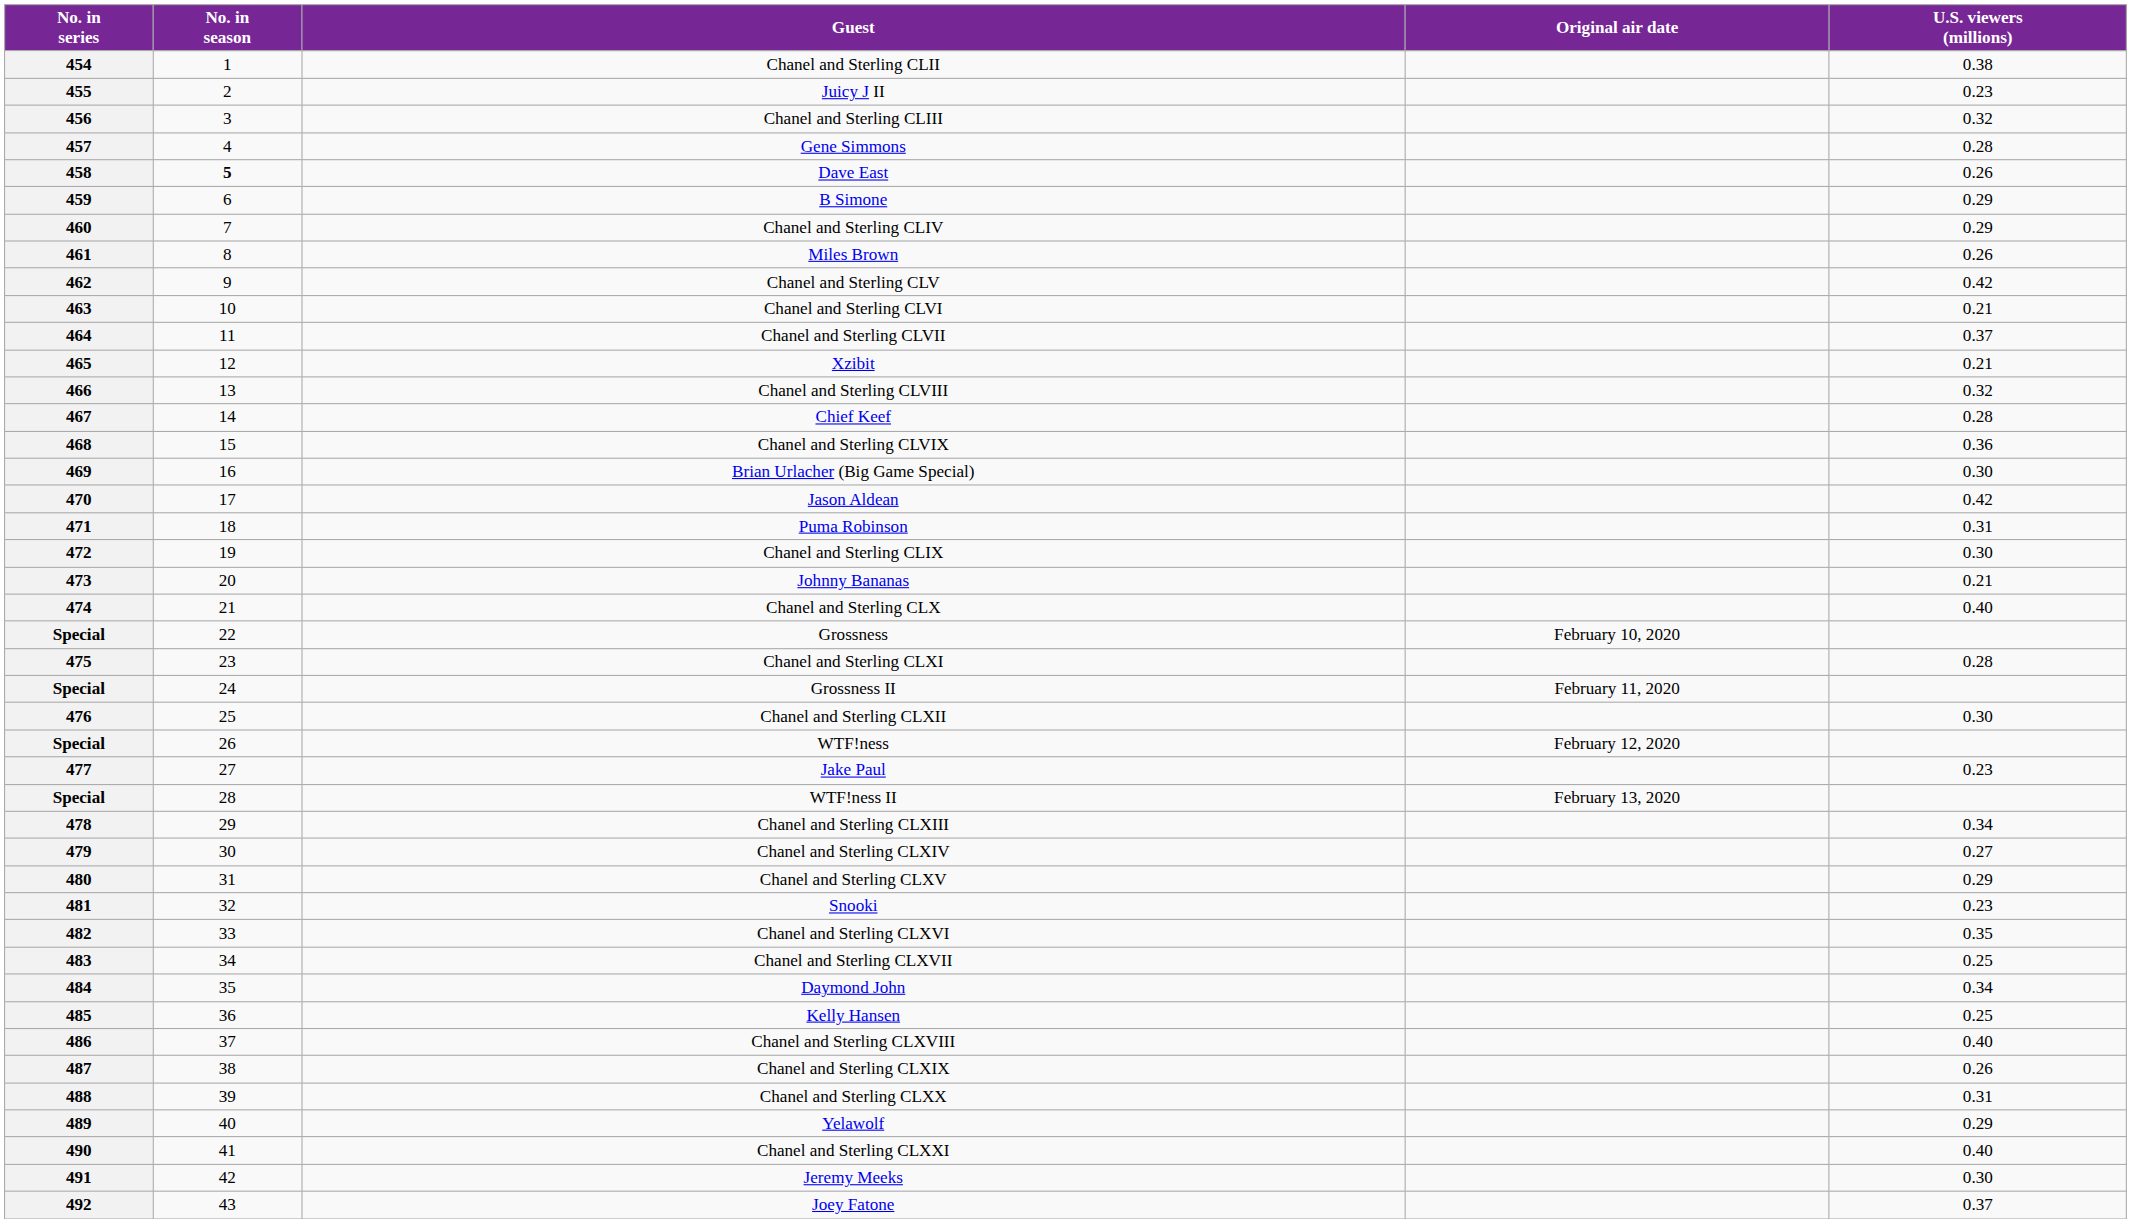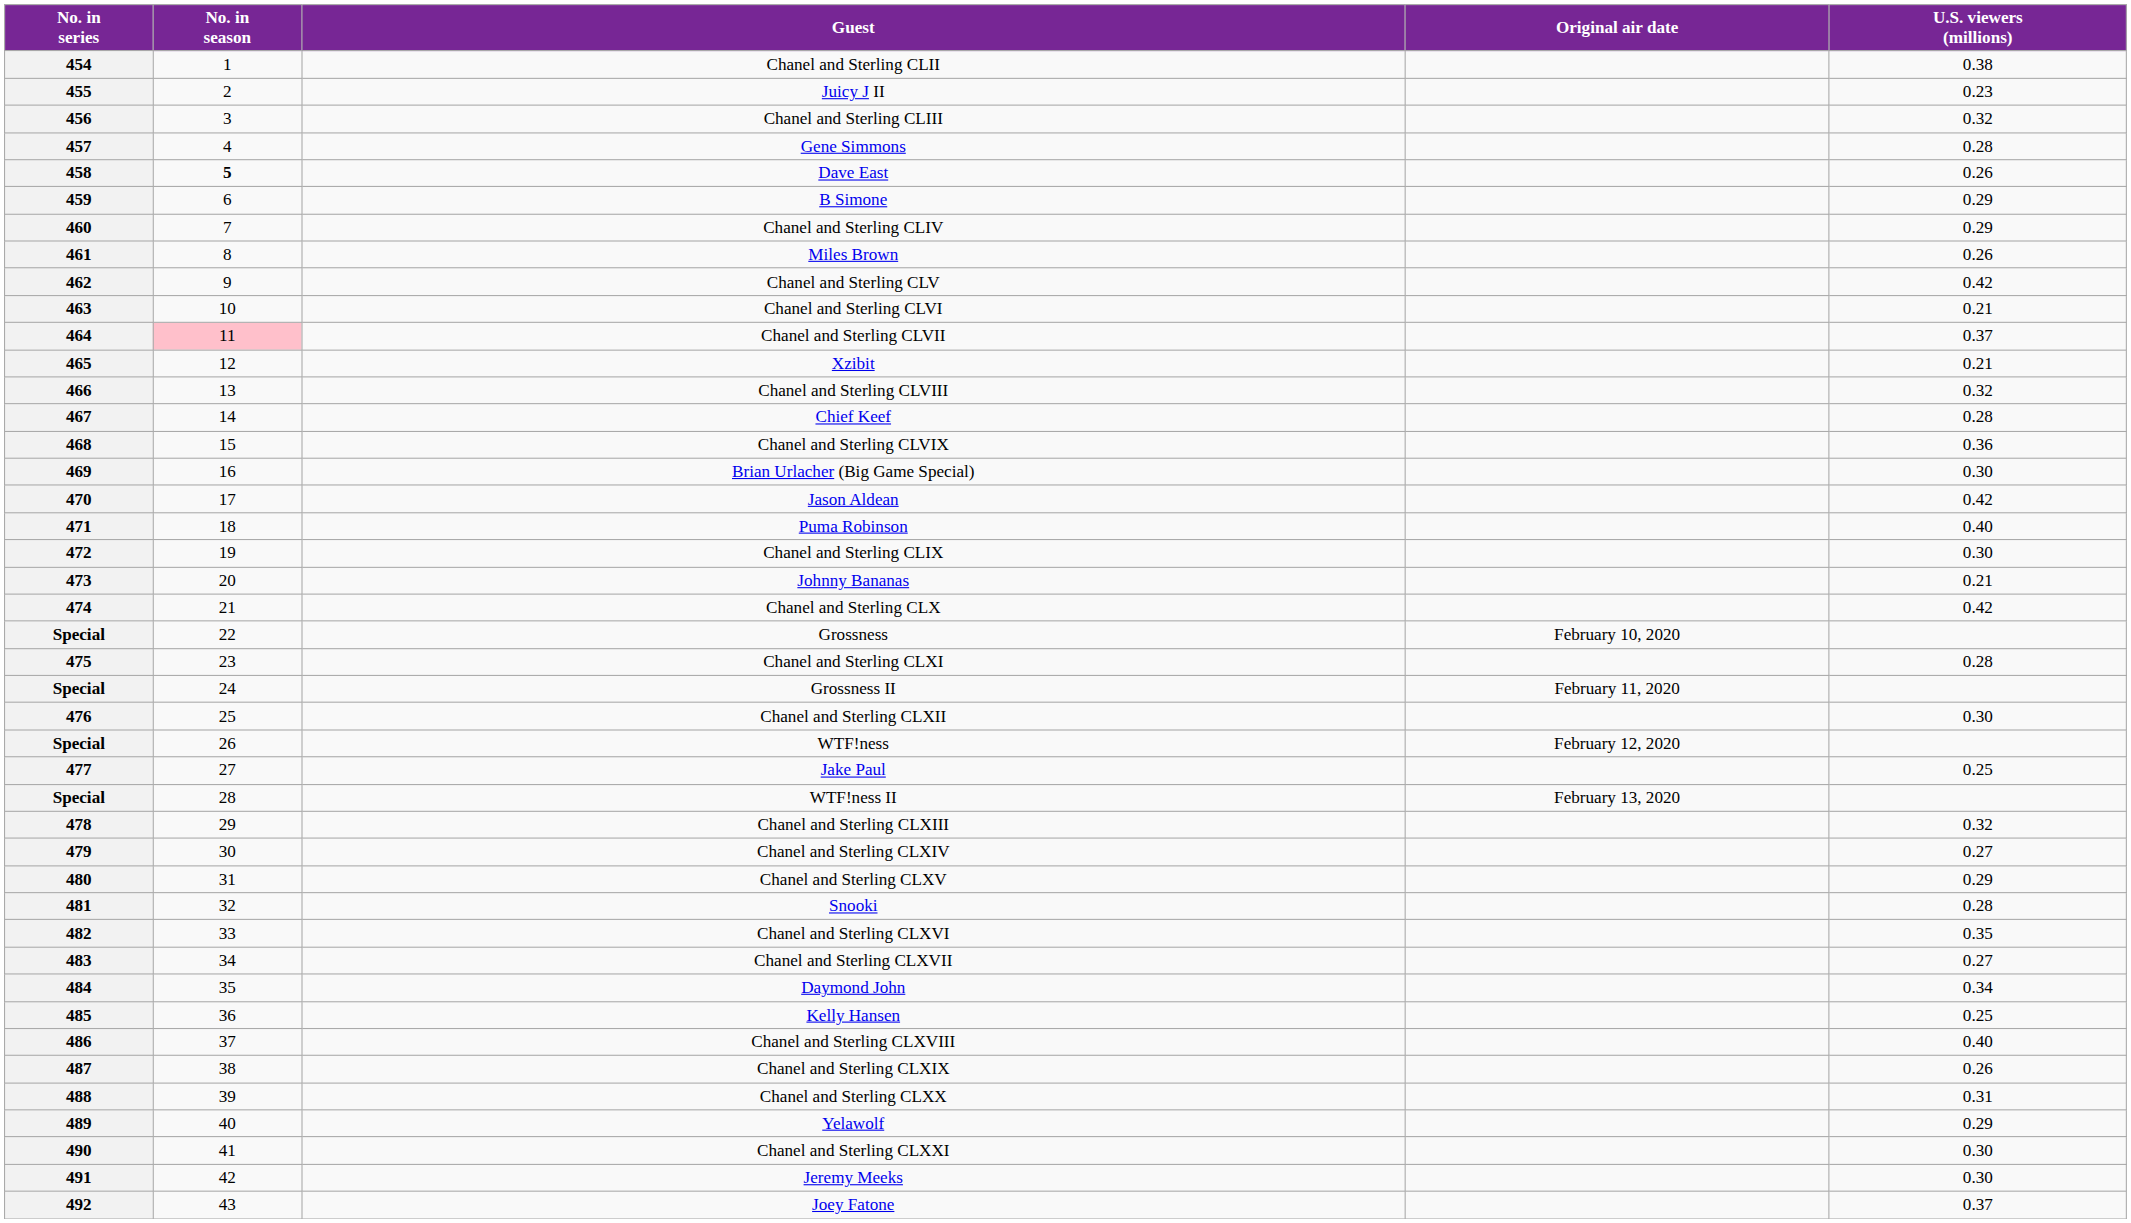 <table class="wikitable plainrowheaders" style="width:100%;text-align: center">
 <tr>
 <th scope="col" style="background-color: #772695; color: #FFFFFF;" width=7%>No. in<br>series</th>
 <th scope="col" style="background-color: #772695; color: #FFFFFF;" width=7%>No. in<br>season</th>
 <th scope="col" style="background-color: #772695; color: #FFFFFF;">Guest</th>
 <th scope="col" style="background-color: #772695; color: #FFFFFF;" width=20%>Original air date</th>
 <th scope="col" style="background-color: #772695; color: #FFFFFF;" width=14%>U.S. viewers<br>(millions)</th>
 </tr>
 <tr>
 <th>454</th>
 <td>1</td>
 <td>Chanel and Sterling CLII</td>
 <td></td>
 <td>0.38</td>
 </tr>
 <tr>
 <th>455</th>
 <td>2</td>
 <td><a href='#'>Juicy J</a> II</td>
 <td></td>
 <td>0.23</td>
 </tr>
 <tr>
 <th>456</th>
 <td>3</td>
 <td>Chanel and Sterling CLIII</td>
 <td></td>
 <td>0.32</td>
 </tr>
 <tr>
 <th>457</th>
 <td>4</td>
 <td><a href='#'>Gene Simmons</a></td>
 <td></td>
 <td>0.28</td>
 </tr>
 <tr>
 <th>458</th>
 <td><strong>5</strong></td>
 <td><a href='#'>Dave East</a></td>
 <td></td>
 <td>0.26</td>
 </tr>
 <tr>
 <th>459</th>
 <td>6</td>
 <td><a href='#'>B Simone</a></td>
 <td></td>
 <td>0.29</td>
 </tr>
 <tr>
 <th>460</th>
 <td>7</td>
 <td>Chanel and Sterling CLIV</td>
 <td></td>
 <td>0.29</td>
 </tr>
 <tr>
 <th>461</th>
 <td>8</td>
 <td><a href='#'>Miles Brown</a></td>
 <td></td>
 <td>0.26</td>
 </tr>
 <tr>
 <th>462</th>
 <td>9</td>
 <td>Chanel and Sterling CLV</td>
 <td></td>
 <td>0.42</td>
 </tr>
 <tr>
 <th>463</th>
 <td>10</td>
 <td>Chanel and Sterling CLVI</td>
 <td></td>
 <td>0.21</td>
 </tr>
 <tr>
 <th>464</th>
-<td>11</td>
+<td style="background: pink;">11</td>
 <td>Chanel and Sterling CLVII</td>
 <td></td>
 <td>0.37</td>
 </tr>
 <tr>
 <th>465</th>
 <td>12</td>
 <td><a href='#'>Xzibit</a></td>
 <td></td>
 <td>0.21</td>
 </tr>
 <tr>
 <th>466</th>
 <td>13</td>
 <td>Chanel and Sterling CLVIII</td>
 <td></td>
 <td>0.32</td>
 </tr>
 <tr>
 <th>467</th>
 <td>14</td>
 <td><a href='#'>Chief Keef</a></td>
 <td></td>
 <td>0.28</td>
 </tr>
 <tr>
 <th>468</th>
 <td>15</td>
 <td>Chanel and Sterling CLVIX</td>
 <td></td>
 <td>0.36</td>
 </tr>
 <tr>
 <th>469</th>
 <td>16</td>
 <td><a href='#'>Brian Urlacher</a> (Big Game Special)</td>
 <td></td>
 <td>0.30</td>
 </tr>
 <tr>
 <th>470</th>
 <td>17</td>
 <td><a href='#'>Jason Aldean</a></td>
 <td></td>
 <td>0.42</td>
 </tr>
 <tr>
 <th>471</th>
 <td>18</td>
 <td><a href='#'>Puma Robinson</a></td>
 <td></td>
-<td>0.31</td>
+<td>0.40</td>
 </tr>
 <tr>
 <th>472</th>
 <td>19</td>
 <td>Chanel and Sterling CLIX</td>
 <td></td>
 <td>0.30</td>
 </tr>
 <tr>
 <th>473</th>
 <td>20</td>
 <td><a href='#'>Johnny Bananas</a></td>
 <td></td>
 <td>0.21</td>
 </tr>
 <tr>
 <th>474</th>
 <td>21</td>
 <td>Chanel and Sterling CLX</td>
 <td></td>
-<td>0.40</td>
+<td>0.42</td>
 </tr>
 <tr>
 <th><strong>Special</strong></th>
 <td>22</td>
 <td>Grossness</td>
 <td>February 10, 2020</td>
 <td></td>
 </tr>
 <tr>
 <th>475</th>
 <td>23</td>
 <td>Chanel and Sterling CLXI</td>
 <td></td>
 <td>0.28</td>
 </tr>
 <tr>
 <th>Special</th>
 <td>24</td>
 <td>Grossness II</td>
 <td>February 11, 2020</td>
 <td></td>
 </tr>
 <tr>
 <th>476</th>
 <td>25</td>
 <td>Chanel and Sterling CLXII</td>
 <td></td>
 <td>0.30</td>
 </tr>
 <tr>
 <th>Special</th>
 <td>26</td>
 <td>WTF!ness</td>
 <td>February 12, 2020</td>
 <td></td>
 </tr>
 <tr>
 <th>477</th>
 <td>27</td>
 <td><a href='#'>Jake Paul</a></td>
 <td></td>
-<td>0.23</td>
+<td>0.25</td>
 </tr>
 <tr>
 <th>Special</th>
 <td>28</td>
 <td>WTF!ness II</td>
 <td>February 13, 2020</td>
 <td></td>
 </tr>
 <tr>
 <th>478</th>
 <td>29</td>
 <td>Chanel and Sterling CLXIII</td>
 <td></td>
-<td>0.34</td>
+<td>0.32</td>
 </tr>
 <tr>
 <th>479</th>
 <td>30</td>
 <td>Chanel and Sterling CLXIV</td>
 <td></td>
 <td>0.27</td>
 </tr>
 <tr>
 <th>480</th>
 <td>31</td>
 <td>Chanel and Sterling CLXV</td>
 <td></td>
 <td>0.29</td>
 </tr>
 <tr>
 <th>481</th>
 <td>32</td>
 <td><a href='#'>Snooki</a></td>
 <td></td>
-<td>0.23</td>
+<td>0.28</td>
 </tr>
 <tr>
 <th>482</th>
 <td>33</td>
 <td>Chanel and Sterling CLXVI</td>
 <td></td>
 <td>0.35</td>
 </tr>
 <tr>
 <th>483</th>
 <td>34</td>
 <td>Chanel and Sterling CLXVII</td>
 <td></td>
-<td>0.25</td>
+<td>0.27</td>
 </tr>
 <tr>
 <th>484</th>
 <td>35</td>
 <td><a href='#'>Daymond John</a></td>
 <td></td>
 <td>0.34</td>
 </tr>
 <tr>
 <th>485</th>
 <td>36</td>
 <td><a href='#'>Kelly Hansen</a></td>
 <td></td>
 <td>0.25</td>
 </tr>
 <tr>
 <th>486</th>
 <td>37</td>
 <td>Chanel and Sterling CLXVIII</td>
 <td></td>
 <td>0.40</td>
 </tr>
 <tr>
 <th>487</th>
 <td>38</td>
 <td>Chanel and Sterling CLXIX</td>
 <td></td>
 <td>0.26</td>
 </tr>
 <tr>
 <th>488</th>
 <td>39</td>
 <td>Chanel and Sterling CLXX</td>
 <td></td>
 <td>0.31</td>
 </tr>
 <tr>
 <th>489</th>
 <td>40</td>
 <td><a href='#'>Yelawolf</a></td>
 <td></td>
 <td>0.29</td>
 </tr>
 <tr>
 <th>490</th>
 <td>41</td>
 <td>Chanel and Sterling CLXXI</td>
 <td></td>
-<td>0.40</td>
+<td>0.30</td>
 </tr>
 <tr>
 <th>491</th>
 <td>42</td>
 <td><a href='#'>Jeremy Meeks</a></td>
 <td></td>
 <td>0.30</td>
 </tr>
 <tr>
 <th>492</th>
 <td>43</td>
 <td><a href='#'>Joey Fatone</a></td>
 <td></td>
 <td>0.37</td>
 </tr>
 </table>
